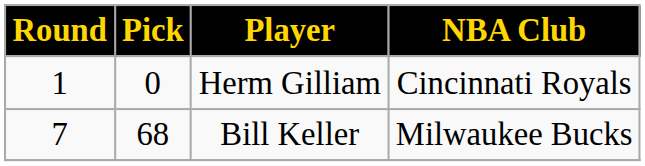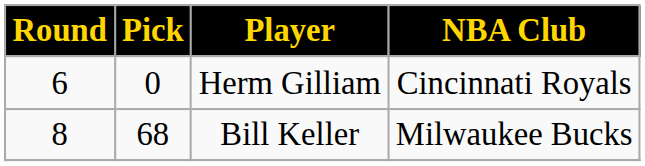 <table class="wikitable">
 <tr>
 <th style="background:black;color:gold;">Round</th>
 <th style="background:black;color:gold;">Pick</th>
 <th style="background:black;color:gold;">Player</th>
 <th style="background:black;color:gold;">NBA Club</th>
 </tr>
 <tr align="center">
-<td>1</td>
+<td>6</td>
 <td>0</td>
 <td>Herm Gilliam</td>
 <td>Cincinnati Royals</td>
 </tr>
 <tr align="center">
-<td>7</td>
+<td>8</td>
 <td>68</td>
 <td>Bill Keller</td>
 <td>Milwaukee Bucks</td>
 </tr>
 <tr align="center">
 </tr>
 </table>
